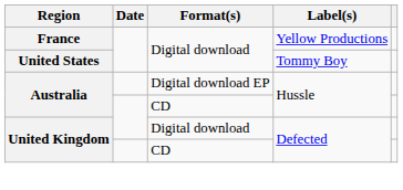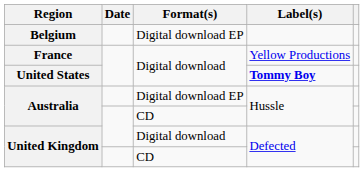 <table class="wikitable plainrowheaders">
 <tr>
 <th scope="col">Region</th>
 <th scope="col">Date</th>
 <th scope="col">Format(s)</th>
 <th scope="col">Label(s)</th>
 <th scope="col"></th>
+</tr>
+<tr>
+<th scope="row">Belgium</th>
+<td></td>
+<td>Digital download EP</td>
+<td></td>
+<td></td>
 </tr>
 <tr>
 <th scope="row">France</th>
 <td rowspan="2"></td>
 <td rowspan="2">Digital download</td>
 <td><a href='#'>Yellow Productions</a></td>
 <td></td>
 </tr>
 <tr>
 <th scope="row">United States</th>
-<td><a href='#'>Tommy Boy</a></td>
+<td><strong><a href='#'>Tommy Boy</a></strong></td>
 <td></td>
 </tr>
 <tr>
 <th scope="row" rowspan="2">Australia</th>
 <td></td>
 <td>Digital download EP</td>
 <td rowspan="2">Hussle</td>
 <td></td>
 </tr>
 <tr>
 <td rowspan="2"></td>
 <td>CD</td>
 <td></td>
 </tr>
 <tr>
 <th scope="row" rowspan="2">United Kingdom</th>
 <td>Digital download</td>
 <td rowspan="2"><a href='#'>Defected</a></td>
 <td></td>
 </tr>
 <tr>
 <td></td>
 <td>CD</td>
 <td></td>
 </tr>
 </table>
